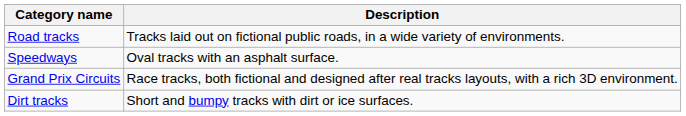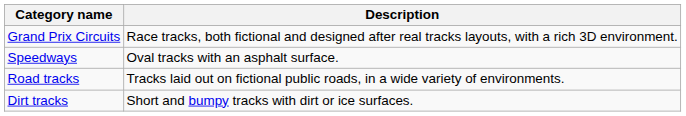 <table class="wikitable">
 <tr>
 <th>Category name</th>
 <th>Description</th>
 </tr>
 <tr>
-<td><a href='#'>Road tracks</a></td>
-<td>Tracks laid out on fictional public roads, in a wide variety of environments.</td>
+<td><a href='#'>Grand Prix Circuits</a></td>
+<td>Race tracks, both fictional and designed after real tracks layouts, with a rich 3D environment.</td>
 </tr>
 <tr>
 <td><a href='#'>Speedways</a></td>
 <td>Oval tracks with an asphalt surface.</td>
 </tr>
 <tr>
-<td><a href='#'>Grand Prix Circuits</a></td>
-<td>Race tracks, both fictional and designed after real tracks layouts, with a rich 3D environment.</td>
+<td><a href='#'>Road tracks</a></td>
+<td>Tracks laid out on fictional public roads, in a wide variety of environments.</td>
 </tr>
 <tr>
 <td><a href='#'>Dirt tracks</a></td>
 <td>Short and <a href='#'>bumpy</a> tracks with dirt or ice surfaces.</td>
 </tr>
 </table>
